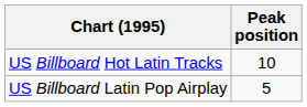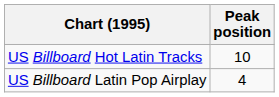 <table class="wikitable">
 <tr>
 <th align="left">Chart (1995)</th>
 <th align="left">Peak<br>position</th>
 </tr>
 <tr>
 <td align="left"><a href='#'>US</a> <a href='#'><em>Billboard</em></a> <a href='#'>Hot Latin Tracks</a></td>
 <td align="center">10</td>
 </tr>
 <tr>
 <td align="left"><a href='#'>US</a> <em>Billboard</em> Latin Pop Airplay </td>
-<td align="center">5</td>
+<td align="center">4</td>
 </tr>
 </table>
